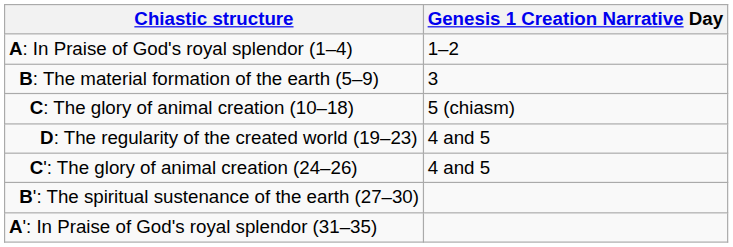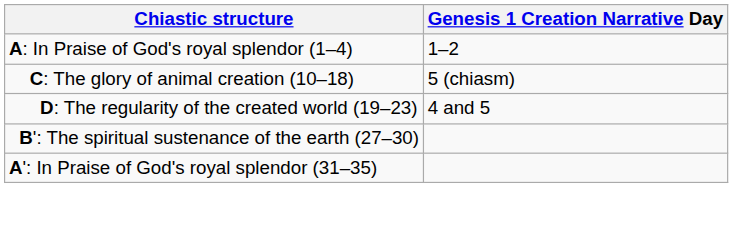 <table class="wikitable">
 <tr>
 <th><a href='#'>Chiastic structure</a></th>
 <th><a href='#'>Genesis 1 Creation Narrative</a> Day</th>
 </tr>
 <tr>
 <td><strong>A</strong>: In Praise of God's royal splendor (1–4)</td>
 <td>1–2</td>
 </tr>
 <tr>
-<td>  <strong>B</strong>: The material formation of the earth (5–9)</td>
-<td>3</td>
-</tr>
-<tr>
 <td>    <strong>C</strong>: The glory of animal creation (10–18)</td>
 <td>5 (chiasm)</td>
 </tr>
 <tr>
 <td>      <strong>D</strong>: The regularity of the created world (19–23)</td>
-<td>4 and 5</td>
-</tr>
-<tr>
-<td>    <strong>C</strong>': The glory of animal creation (24–26)</td>
 <td>4 and 5</td>
 </tr>
 <tr>
 <td>  <strong>B</strong>': The spiritual sustenance of the earth (27–30)</td>
 <td></td>
 </tr>
 <tr>
 <td><strong>A</strong>': In Praise of God's royal splendor (31–35)</td>
 <td></td>
 </tr>
 </table>
